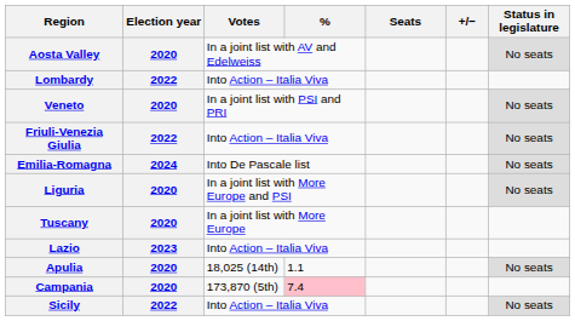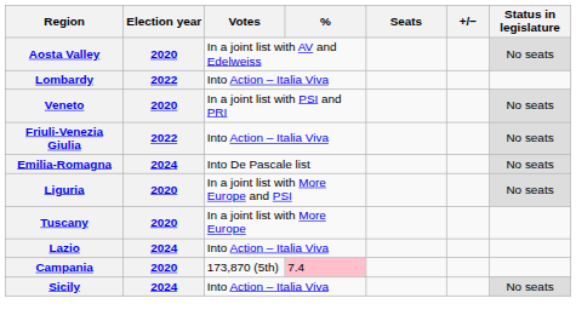 <table class=wikitable style="border:1px #AAAAFF solid">
 <tr>
 <th width=150px>Region</th>
 <th width=100px>Election year</th>
 <th width=100px>Votes</th>
 <th width=100px>%</th>
 <th width=100px>Seats</th>
 <th width=50px>+/−</th>
 <th width=100px>Status in legislature</th>
 </tr>
 <tr>
 <th><a href='#'>Aosta Valley</a></th>
 <th><a href='#'>2020</a></th>
 <td colspan=2>In a joint list with <a href='#'>AV</a> and <a href='#'>Edelweiss</a></td>
 <td></td>
 <td></td>
 <td style="background:#ddd; text-align:center">No seats</td>
 </tr>
 <tr>
 <th><a href='#'>Lombardy</a></th>
 <th><a href='#'>2022</a></th>
 <td colspan=2>Into <a href='#'>Action – Italia Viva</a></td>
 <td></td>
 <td></td>
 <td></td>
 </tr>
 <tr>
 <th><a href='#'>Veneto</a></th>
 <th><a href='#'>2020</a></th>
 <td colspan=2>In a joint list with <a href='#'>PSI</a> and <a href='#'>PRI</a></td>
 <td></td>
 <td></td>
 <td style="background:#ddd; text-align:center">No seats</td>
 </tr>
 <tr>
 <th><a href='#'>Friuli-Venezia Giulia</a></th>
 <th><a href='#'>2022</a></th>
 <td colspan="2">Into <a href='#'>Action – Italia Viva</a></td>
 <td></td>
 <td style="text-align:center;"></td>
 <td style="background:#ddd; text-align:center">No seats</td>
 </tr>
 <tr>
 <th><a href='#'>Emilia-Romagna</a></th>
 <th><a href='#'>2024</a></th>
 <td colspan=2>Into De Pascale list</td>
 <td></td>
 <td></td>
 <td style="background:#ddd; text-align:center">No seats</td>
 </tr>
 <tr>
 <th><a href='#'>Liguria</a></th>
 <th><a href='#'>2020</a></th>
 <td colspan=2>In a joint list with <a href='#'>More Europe</a> and <a href='#'>PSI</a></td>
 <td></td>
 <td></td>
 <td style="background:#ddd; text-align:center">No seats</td>
 </tr>
 <tr>
 <th><a href='#'>Tuscany</a></th>
 <th><a href='#'>2020</a></th>
 <td colspan=2>In a joint list with <a href='#'>More Europe</a></td>
 <td></td>
 <td></td>
 <td></td>
 </tr>
 <tr>
 <th><a href='#'>Lazio</a></th>
-<th><a href='#'>2023</a></th>
+<th><a href='#'>2024</a></th>
 <td colspan=2>Into <a href='#'>Action – Italia Viva</a></td>
 <td></td>
 <td></td>
 <td></td>
-</tr>
-<tr>
-<th><a href='#'>Apulia</a></th>
-<th><a href='#'>2020</a></th>
-<td>18,025 (14th)</td>
-<td>1.1</td>
-<td></td>
-<td></td>
-<td style="background:#ddd; text-align:center">No seats</td>
 </tr>
 <tr>
 <th><a href='#'>Campania</a></th>
 <th><a href='#'>2020</a></th>
 <td>173,870 (5th)</td>
 <td style="background: pink;">7.4</td>
 <td></td>
 <td></td>
 <td></td>
 </tr>
 <tr>
 <th><a href='#'>Sicily</a></th>
-<th><a href='#'>2022</a></th>
+<th><a href='#'>2024</a></th>
 <td colspan="2">Into <a href='#'>Action – Italia Viva</a></td>
 <td></td>
 <td></td>
 <td style="background:#ddd; text-align:center">No seats</td>
 </tr>
 </table>
